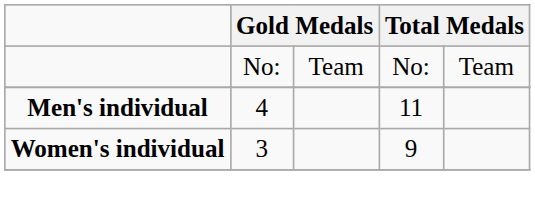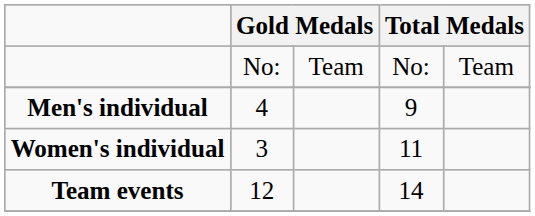 <table class="wikitable" style="text-align: center; font-size:95%;">
 <tr>
 <td></td>
 <th colspan=2>Gold Medals</th>
 <th colspan=2>Total Medals</th>
 </tr>
 <tr>
 <td></td>
 <td>No:</td>
 <td>Team</td>
 <td>No:</td>
 <td>Team</td>
 </tr>
 <tr>
 </tr>
 <tr>
 <td><strong>Men's individual</strong></td>
 <td>4</td>
 <td align="left"></td>
-<td>11</td>
+<td>9</td>
 <td align="left"></td>
 </tr>
 <tr>
 <td><strong>Women's individual</strong></td>
 <td>3</td>
 <td align="left"></td>
-<td>9</td>
+<td>11</td>
+<td align="left"></td>
+</tr>
+<tr>
+<td><strong>Team events</strong></td>
+<td>12</td>
+<td align="left"></td>
+<td>14</td>
 <td align="left"></td>
 </tr>
 <tr>
 </tr>
 </table>
